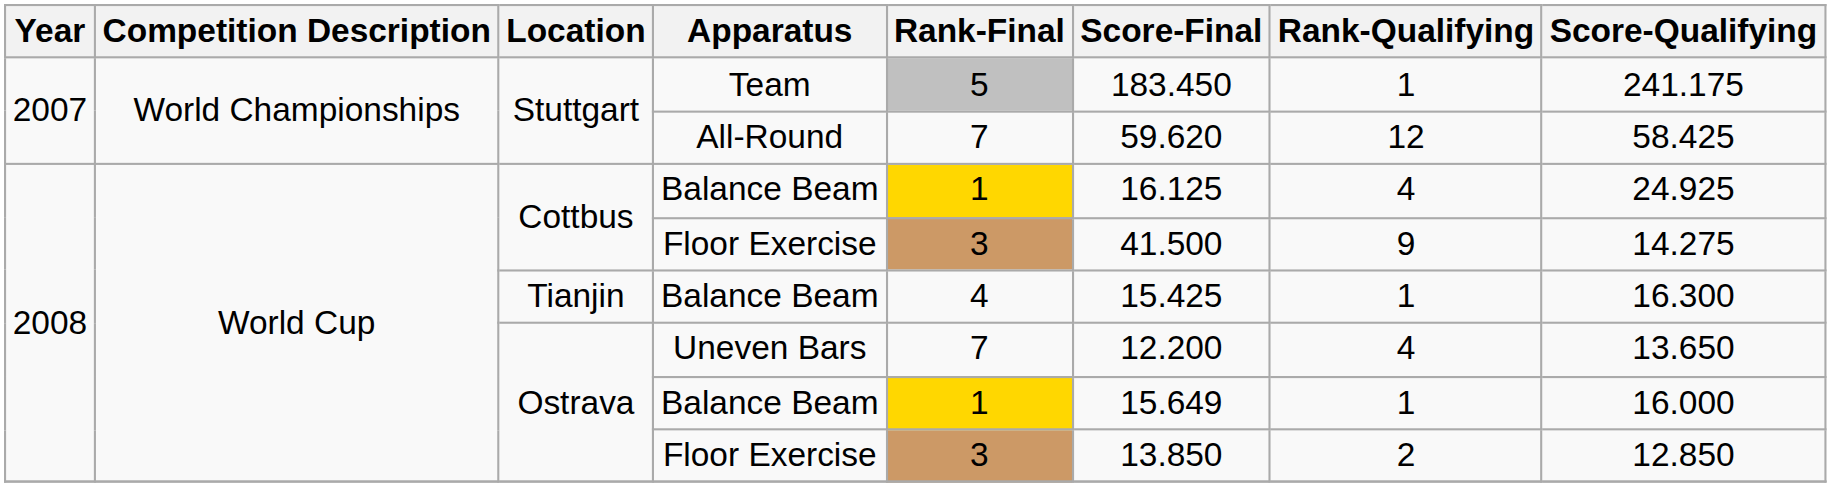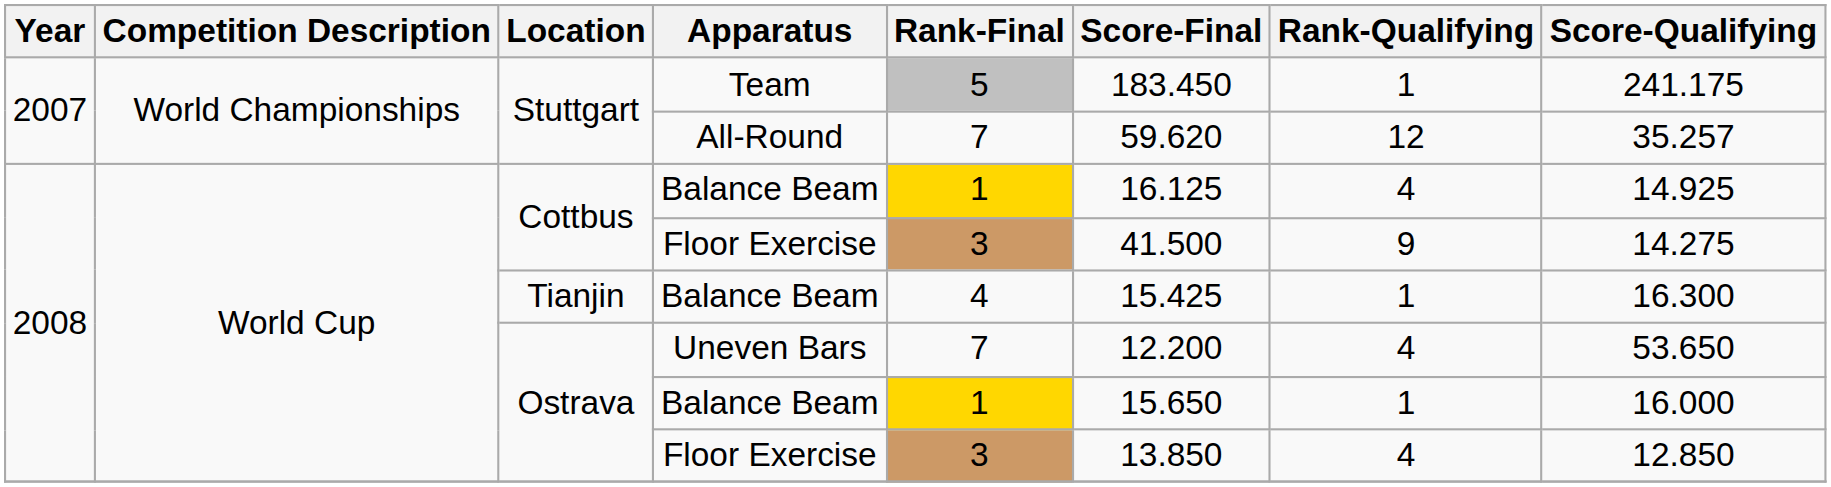 <table class="wikitable" style="text-align:center">
 <tr>
 <th>Year</th>
 <th>Competition Description</th>
 <th>Location</th>
 <th>Apparatus</th>
 <th>Rank-Final</th>
 <th>Score-Final</th>
 <th>Rank-Qualifying</th>
 <th>Score-Qualifying</th>
 </tr>
 <tr>
 <td rowspan="2">2007</td>
 <td rowspan="2">World Championships</td>
 <td rowspan="2">Stuttgart</td>
 <td>Team</td>
 <td bgcolor="silver">5</td>
 <td>183.450</td>
 <td>1</td>
 <td>241.175</td>
 </tr>
 <tr>
 <td>All-Round</td>
 <td>7</td>
 <td>59.620</td>
 <td>12</td>
-<td>58.425</td>
+<td>35.257</td>
 </tr>
 <tr>
 <td rowspan="6">2008</td>
 <td rowspan="6">World Cup</td>
 <td rowspan="2">Cottbus</td>
 <td>Balance Beam</td>
 <td bgcolor="gold">1</td>
 <td>16.125</td>
 <td>4</td>
-<td>24.925</td>
+<td>14.925</td>
 </tr>
 <tr>
 <td>Floor Exercise</td>
 <td bgcolor="cc9966">3</td>
 <td>41.500</td>
 <td>9</td>
 <td>14.275</td>
 </tr>
 <tr>
 <td rowspan="1">Tianjin</td>
 <td>Balance Beam</td>
 <td>4</td>
 <td>15.425</td>
 <td>1</td>
 <td>16.300</td>
 </tr>
 <tr>
 <td rowspan="3">Ostrava</td>
 <td>Uneven Bars</td>
 <td>7</td>
 <td>12.200</td>
 <td>4</td>
-<td>13.650</td>
+<td>53.650</td>
 </tr>
 <tr>
 <td>Balance Beam</td>
 <td bgcolor="gold">1</td>
-<td>15.649</td>
+<td>15.650</td>
 <td>1</td>
 <td>16.000</td>
 </tr>
 <tr>
 <td>Floor Exercise</td>
 <td bgcolor="cc9966">3</td>
 <td>13.850</td>
-<td>2</td>
+<td>4</td>
 <td>12.850</td>
 </tr>
 <tr>
 </tr>
 </table>
